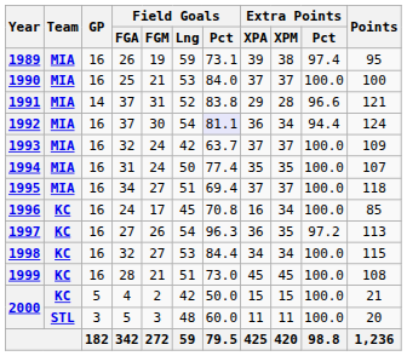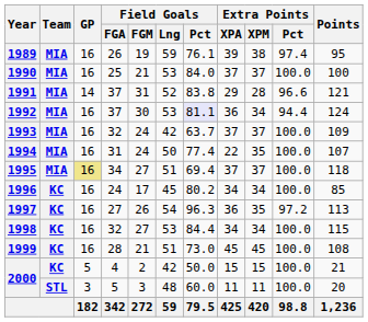 <table class="wikitable" style="text-align:center;">
 <tr>
 <th rowspan="2">Year</th>
 <th rowspan="2">Team</th>
 <th rowspan="2">GP</th>
 <th colspan="4">Field Goals</th>
 <th colspan="3">Extra Points</th>
 <th rowspan="2">Points</th>
 </tr>
 <tr>
 <th>FGA</th>
 <th>FGM</th>
 <th>Lng</th>
 <th>Pct</th>
 <th>XPA</th>
 <th>XPM</th>
 <th>Pct</th>
 </tr>
 <tr>
 <th><a href='#'>1989</a></th>
 <th><a href='#'>MIA</a></th>
 <td>16</td>
 <td>26</td>
 <td>19</td>
 <td>59</td>
-<td>73.1</td>
+<td>76.1</td>
 <td>39</td>
 <td>38</td>
 <td>97.4</td>
 <td>95</td>
 </tr>
 <tr>
 <th><a href='#'>1990</a></th>
 <th><a href='#'>MIA</a></th>
 <td>16</td>
 <td>25</td>
 <td>21</td>
 <td>53</td>
 <td>84.0</td>
 <td>37</td>
 <td>37</td>
 <td>100.0</td>
 <td>100</td>
 </tr>
 <tr>
 <th><a href='#'>1991</a></th>
 <th><a href='#'>MIA</a></th>
 <td>14</td>
 <td>37</td>
 <td>31</td>
 <td>52</td>
 <td>83.8</td>
 <td>29</td>
 <td>28</td>
 <td>96.6</td>
 <td>121</td>
 </tr>
 <tr>
 <th><a href='#'>1992</a></th>
 <th><a href='#'>MIA</a></th>
 <td>16</td>
 <td>37</td>
 <td>30</td>
-<td>54</td>
+<td>53</td>
 <td style="background: lavender;">81.1</td>
 <td>36</td>
 <td>34</td>
 <td>94.4</td>
 <td>124</td>
 </tr>
 <tr>
 <th><a href='#'>1993</a></th>
 <th><a href='#'>MIA</a></th>
 <td>16</td>
 <td>32</td>
 <td>24</td>
 <td>42</td>
 <td>63.7</td>
 <td>37</td>
 <td>37</td>
 <td>100.0</td>
 <td>109</td>
 </tr>
 <tr>
 <th><a href='#'>1994</a></th>
 <th><a href='#'>MIA</a></th>
 <td>16</td>
 <td>31</td>
 <td>24</td>
 <td>50</td>
 <td>77.4</td>
-<td>35</td>
+<td>22</td>
 <td>35</td>
 <td>100.0</td>
 <td>107</td>
 </tr>
 <tr>
 <th><a href='#'>1995</a></th>
 <th><a href='#'>MIA</a></th>
-<td>16</td>
+<td style="background: khaki;">16</td>
 <td>34</td>
 <td>27</td>
 <td>51</td>
 <td>69.4</td>
 <td>37</td>
 <td>37</td>
 <td>100.0</td>
 <td>118</td>
 </tr>
 <tr>
 <th><a href='#'>1996</a></th>
 <th><a href='#'>KC</a></th>
 <td>16</td>
 <td>24</td>
 <td>17</td>
 <td>45</td>
-<td>70.8</td>
-<td>16</td>
+<td>80.2</td>
+<td>34</td>
 <td>34</td>
 <td>100.0</td>
 <td>85</td>
 </tr>
 <tr>
 <th><a href='#'>1997</a></th>
 <th><a href='#'>KC</a></th>
 <td>16</td>
 <td>27</td>
 <td>26</td>
 <td>54</td>
 <td>96.3</td>
 <td>36</td>
 <td>35</td>
 <td>97.2</td>
 <td>113</td>
 </tr>
 <tr>
 <th><a href='#'>1998</a></th>
 <th><a href='#'>KC</a></th>
 <td>16</td>
 <td>32</td>
 <td>27</td>
 <td>53</td>
 <td>84.4</td>
 <td>34</td>
 <td>34</td>
 <td>100.0</td>
 <td>115</td>
 </tr>
 <tr>
 <th><a href='#'>1999</a></th>
 <th><a href='#'>KC</a></th>
 <td>16</td>
 <td>28</td>
 <td>21</td>
 <td>51</td>
 <td>73.0</td>
 <td>45</td>
 <td>45</td>
 <td>100.0</td>
 <td>108</td>
 </tr>
 <tr>
 <th rowspan="2"><a href='#'>2000</a></th>
 <th><a href='#'>KC</a></th>
 <td>5</td>
 <td>4</td>
 <td>2</td>
 <td>42</td>
 <td>50.0</td>
 <td>15</td>
 <td>15</td>
 <td>100.0</td>
 <td>21</td>
 </tr>
 <tr>
 <th><a href='#'>STL</a></th>
 <td>3</td>
 <td>5</td>
 <td>3</td>
 <td>48</td>
 <td>60.0</td>
 <td>11</td>
 <td>11</td>
 <td>100.0</td>
 <td>20</td>
 </tr>
 <tr>
 <th colspan="2"></th>
 <th>182</th>
 <th>342</th>
 <th>272</th>
 <th>59</th>
 <th>79.5</th>
 <th>425</th>
 <th>420</th>
 <th>98.8</th>
 <th>1,236</th>
 </tr>
 </table>
